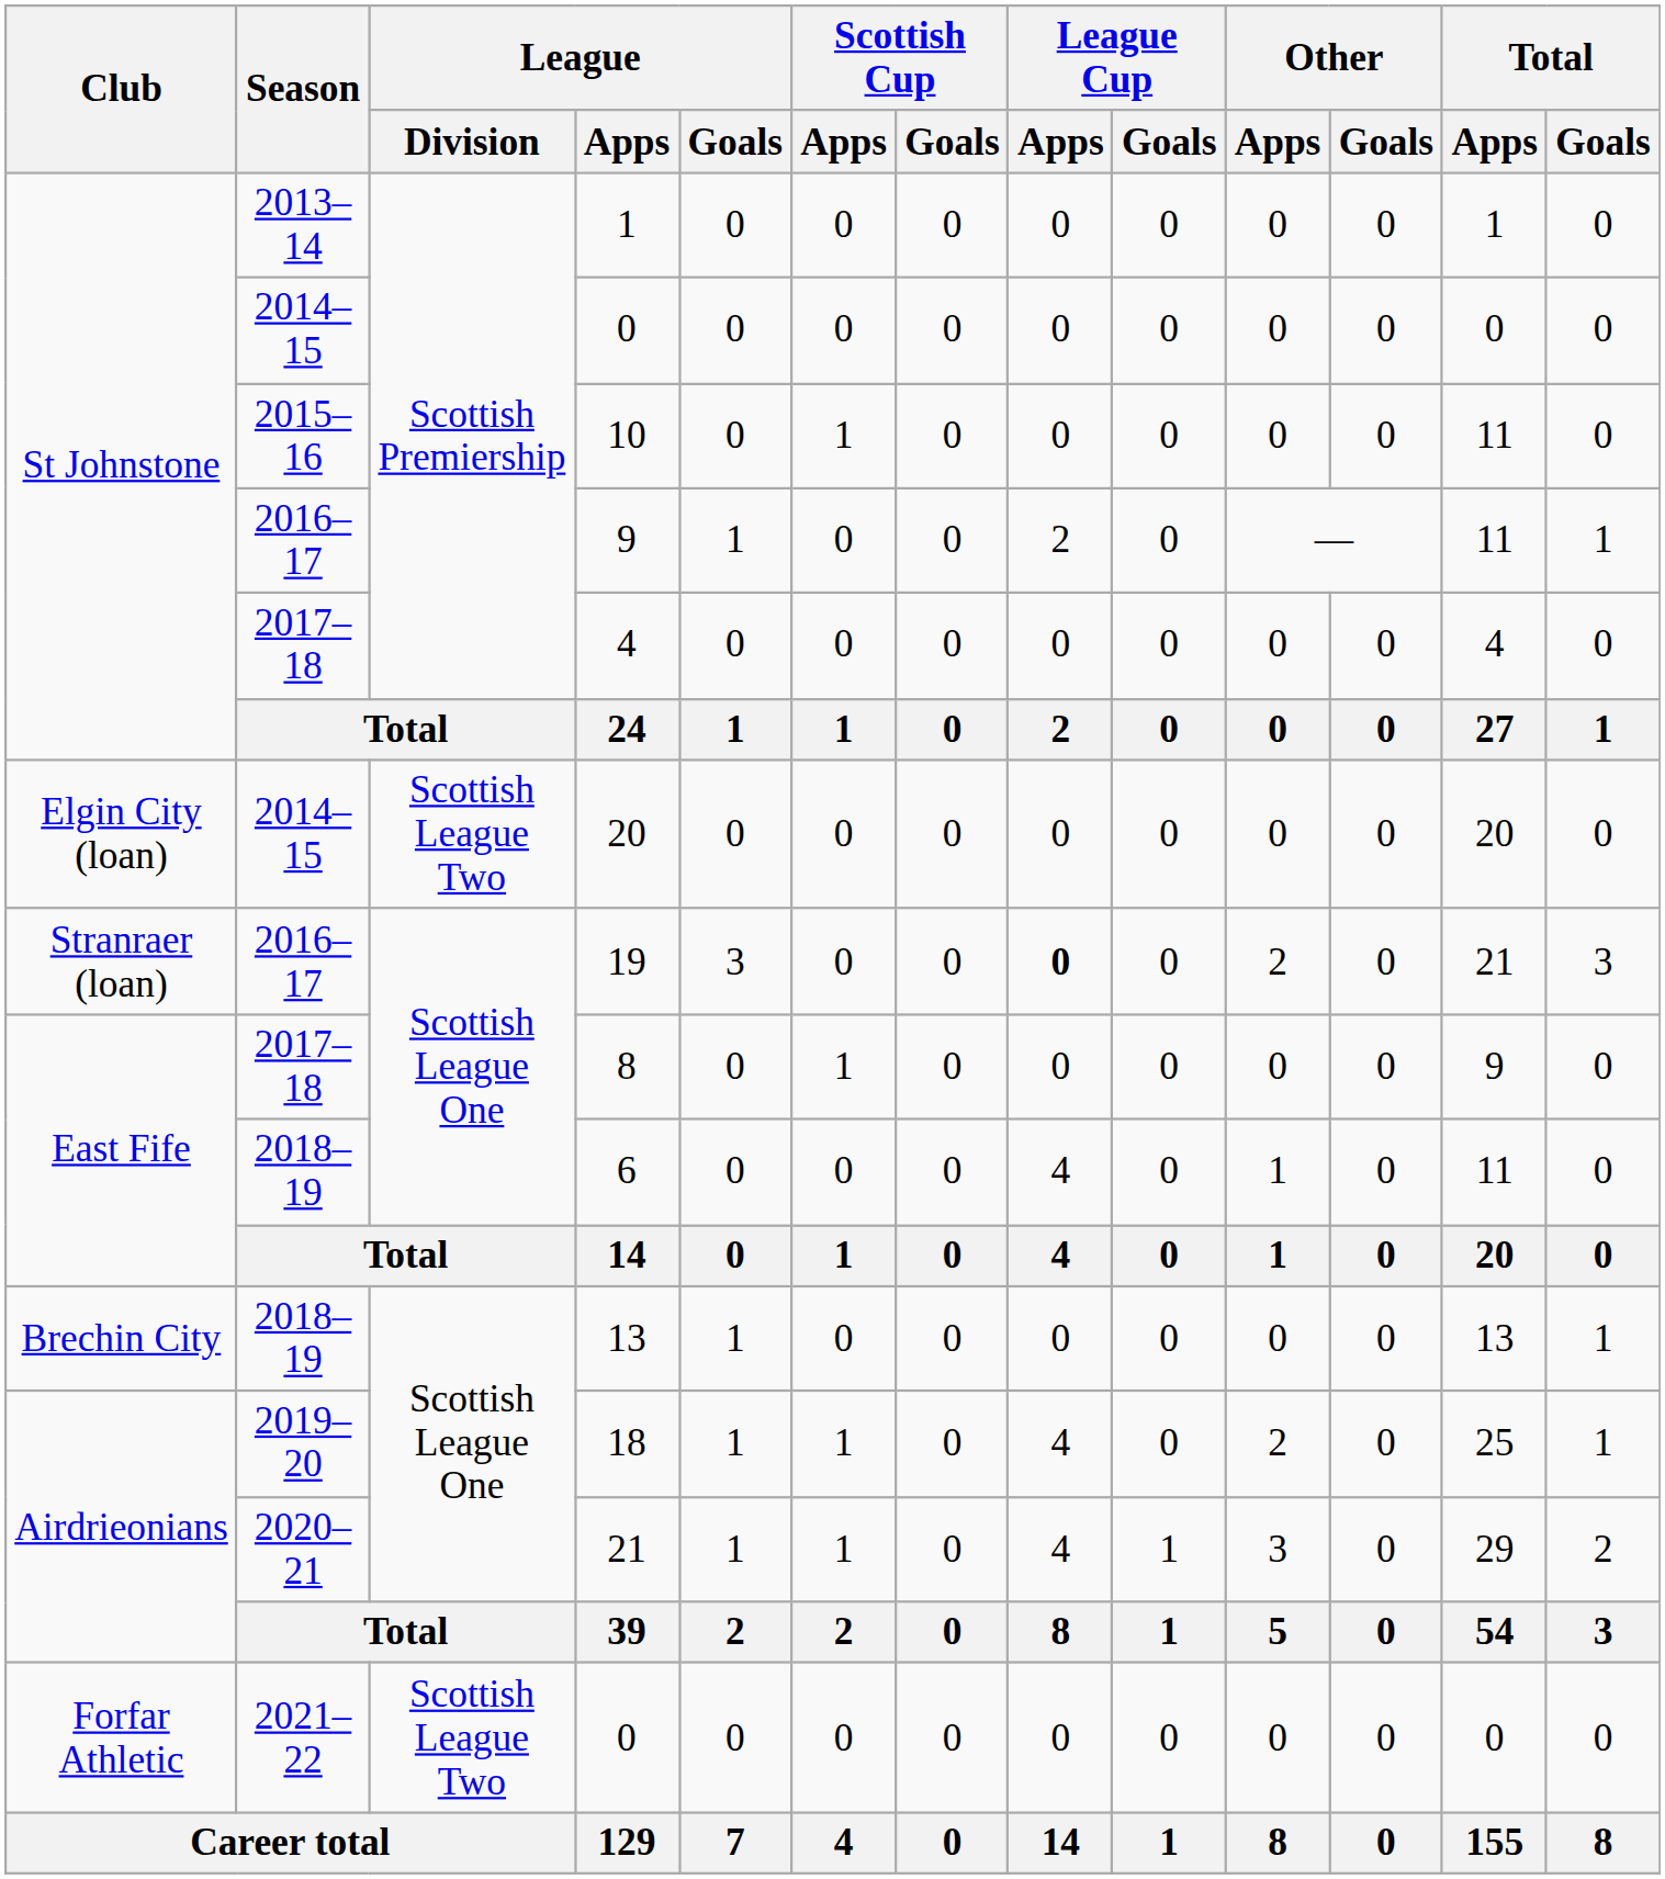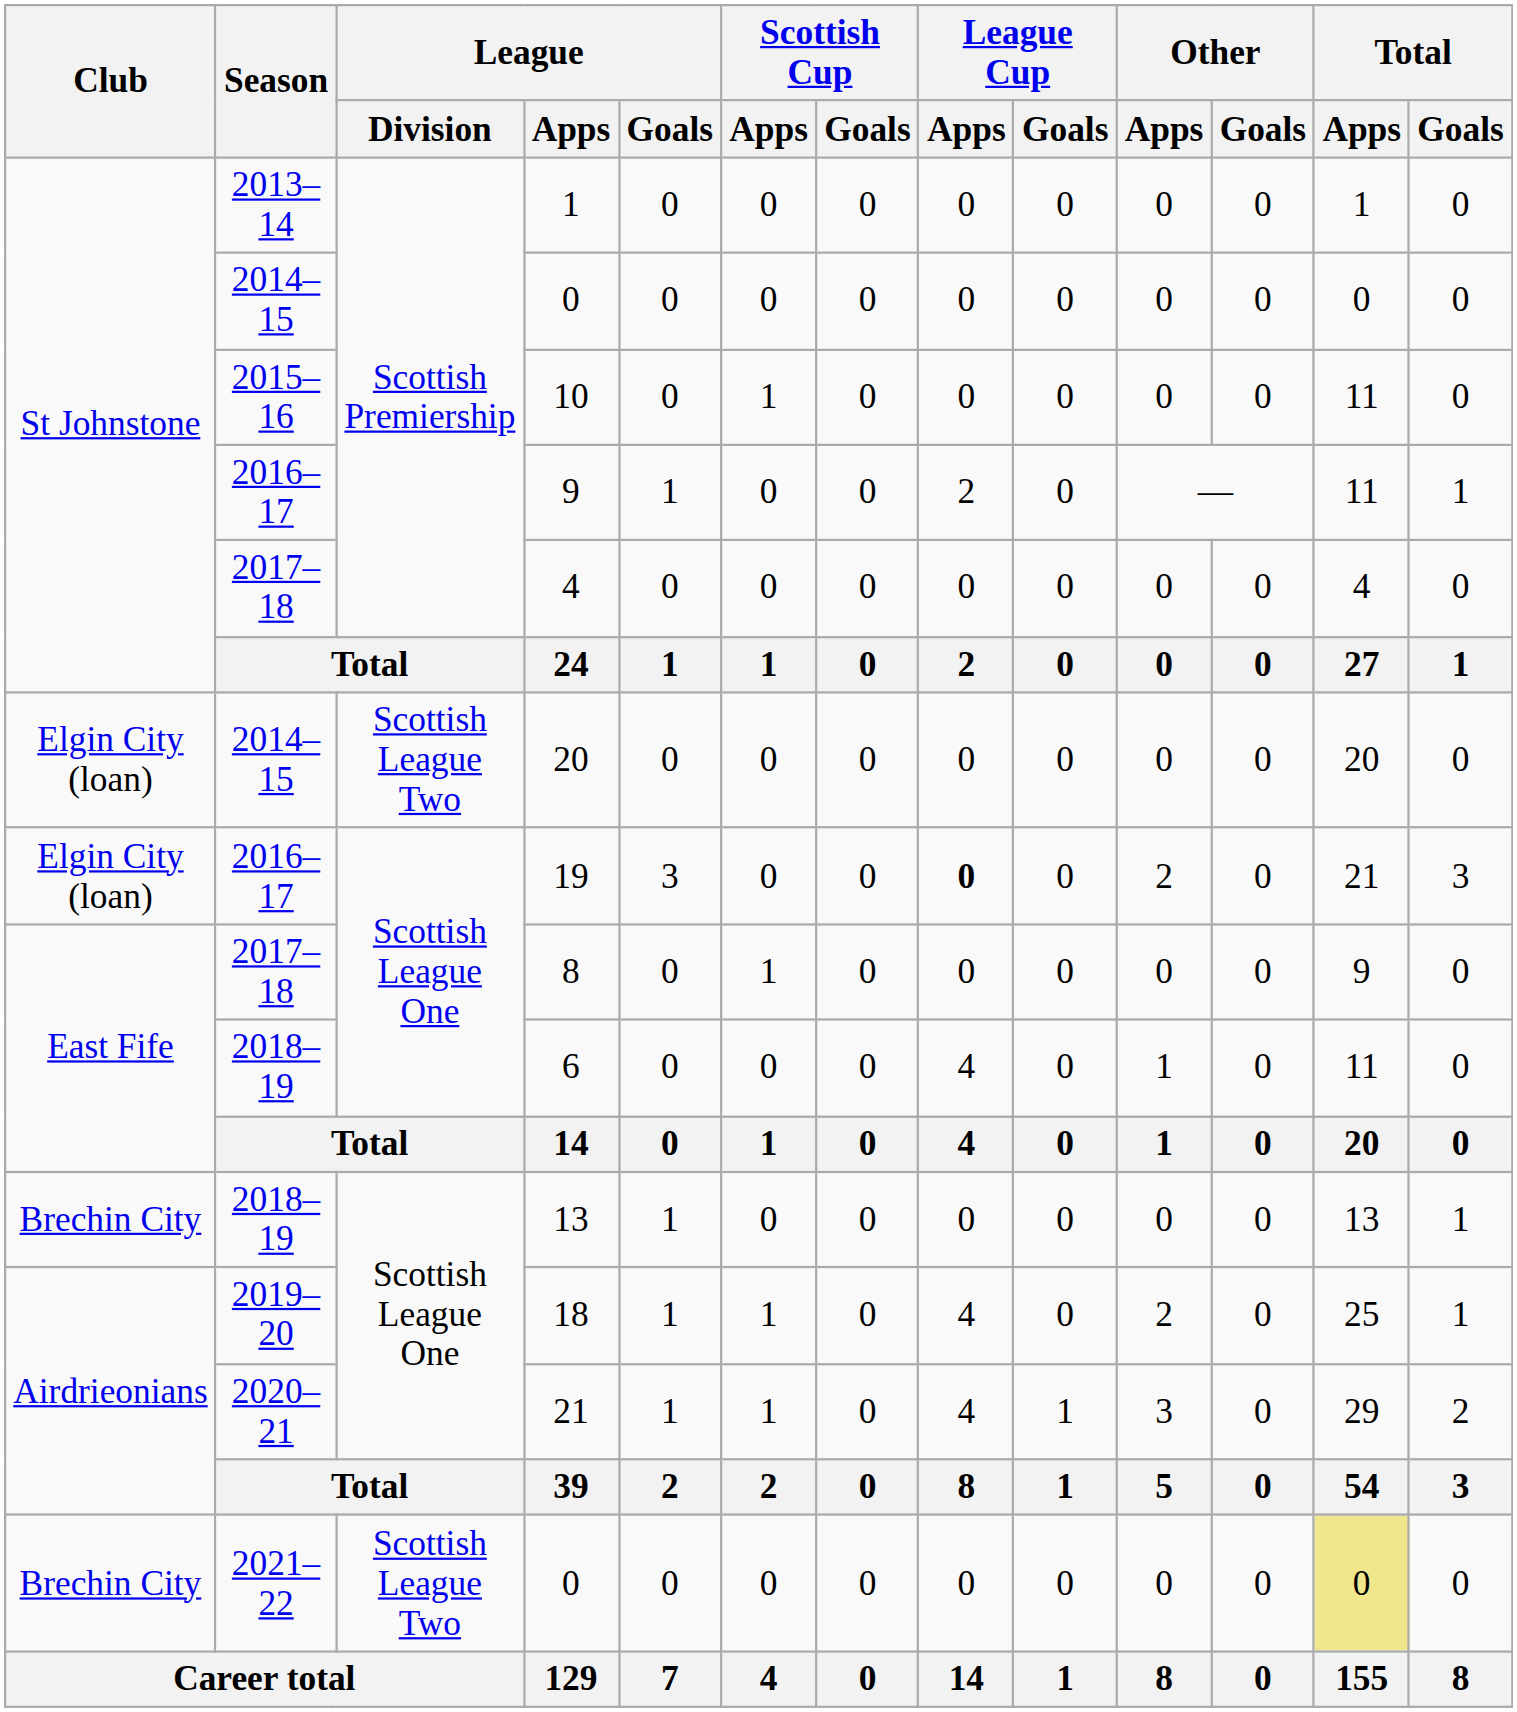 <table class="wikitable" style="text-align: center">
 <tr>
 <th rowspan="2">Club</th>
 <th rowspan="2">Season</th>
 <th colspan="3">League</th>
 <th colspan="2"><a href='#'>Scottish Cup</a></th>
 <th colspan="2"><a href='#'>League Cup</a></th>
 <th colspan="2">Other</th>
 <th colspan="2">Total</th>
 </tr>
 <tr>
 <th>Division</th>
 <th>Apps</th>
 <th>Goals</th>
 <th>Apps</th>
 <th>Goals</th>
 <th>Apps</th>
 <th>Goals</th>
 <th>Apps</th>
 <th>Goals</th>
 <th>Apps</th>
 <th>Goals</th>
 </tr>
 <tr>
 <td rowspan="6"><a href='#'>St Johnstone</a></td>
 <td><a href='#'>2013–14</a></td>
 <td rowspan="5"><a href='#'>Scottish Premiership</a></td>
 <td>1</td>
 <td>0</td>
 <td>0</td>
 <td>0</td>
 <td>0</td>
 <td>0</td>
 <td>0</td>
 <td>0</td>
 <td>1</td>
 <td>0</td>
 </tr>
 <tr>
 <td><a href='#'>2014–15</a></td>
 <td>0</td>
 <td>0</td>
 <td>0</td>
 <td>0</td>
 <td>0</td>
 <td>0</td>
 <td>0</td>
 <td>0</td>
 <td>0</td>
 <td>0</td>
 </tr>
 <tr>
 <td><a href='#'>2015–16</a></td>
 <td>10</td>
 <td>0</td>
 <td>1</td>
 <td>0</td>
 <td>0</td>
 <td>0</td>
 <td>0</td>
 <td>0</td>
 <td>11</td>
 <td>0</td>
 </tr>
 <tr>
 <td><a href='#'>2016–17</a></td>
 <td>9</td>
 <td>1</td>
 <td>0</td>
 <td>0</td>
 <td>2</td>
 <td>0</td>
 <td colspan="2">—</td>
 <td>11</td>
 <td>1</td>
 </tr>
 <tr>
 <td><a href='#'>2017–18</a></td>
 <td>4</td>
 <td>0</td>
 <td>0</td>
 <td>0</td>
 <td>0</td>
 <td>0</td>
 <td>0</td>
 <td>0</td>
 <td>4</td>
 <td>0</td>
 </tr>
 <tr>
 <th colspan="2">Total</th>
 <th>24</th>
 <th>1</th>
 <th>1</th>
 <th>0</th>
 <th>2</th>
 <th>0</th>
 <th>0</th>
 <th>0</th>
 <th>27</th>
 <th>1</th>
 </tr>
 <tr>
 <td><a href='#'>Elgin City</a> (loan)</td>
 <td><a href='#'>2014–15</a></td>
 <td><a href='#'>Scottish League Two</a></td>
 <td>20</td>
 <td>0</td>
 <td>0</td>
 <td>0</td>
 <td>0</td>
 <td>0</td>
 <td>0</td>
 <td>0</td>
 <td>20</td>
 <td>0</td>
 </tr>
 <tr>
-<td><a href='#'>Stranraer</a> (loan)</td>
+<td><a href='#'>Elgin City</a> (loan)</td>
 <td><a href='#'>2016–17</a></td>
 <td rowspan="3"><a href='#'>Scottish League One</a></td>
 <td>19</td>
 <td>3</td>
 <td>0</td>
 <td>0</td>
 <td><strong>0</strong></td>
 <td>0</td>
 <td>2</td>
 <td>0</td>
 <td>21</td>
 <td>3</td>
 </tr>
 <tr>
 <td rowspan=3><a href='#'>East Fife</a></td>
 <td><a href='#'>2017–18</a></td>
 <td>8</td>
 <td>0</td>
 <td>1</td>
 <td>0</td>
 <td>0</td>
 <td>0</td>
 <td>0</td>
 <td>0</td>
 <td>9</td>
 <td>0</td>
 </tr>
 <tr>
 <td><a href='#'>2018–19</a></td>
 <td>6</td>
 <td>0</td>
 <td>0</td>
 <td>0</td>
 <td>4</td>
 <td>0</td>
 <td>1</td>
 <td>0</td>
 <td>11</td>
 <td>0</td>
 </tr>
 <tr>
 <th colspan=2>Total</th>
 <th>14</th>
 <th>0</th>
 <th>1</th>
 <th>0</th>
 <th>4</th>
 <th>0</th>
 <th>1</th>
 <th>0</th>
 <th>20</th>
 <th>0</th>
 </tr>
 <tr>
 <td><a href='#'>Brechin City</a></td>
 <td><a href='#'>2018–19</a></td>
 <td rowspan="3">Scottish League One</td>
 <td>13</td>
 <td>1</td>
 <td>0</td>
 <td>0</td>
 <td>0</td>
 <td>0</td>
 <td>0</td>
 <td>0</td>
 <td>13</td>
 <td>1</td>
 </tr>
 <tr>
 <td rowspan="3"><a href='#'>Airdrieonians</a></td>
 <td><a href='#'>2019–20</a></td>
 <td>18</td>
 <td>1</td>
 <td>1</td>
 <td>0</td>
 <td>4</td>
 <td>0</td>
 <td>2</td>
 <td>0</td>
 <td>25</td>
 <td>1</td>
 </tr>
 <tr>
 <td><a href='#'>2020–21</a></td>
 <td>21</td>
 <td>1</td>
 <td>1</td>
 <td>0</td>
 <td>4</td>
 <td>1</td>
 <td>3</td>
 <td>0</td>
 <td>29</td>
 <td>2</td>
 </tr>
 <tr>
 <th colspan="2">Total</th>
 <th>39</th>
 <th>2</th>
 <th>2</th>
 <th>0</th>
 <th>8</th>
 <th>1</th>
 <th>5</th>
 <th>0</th>
 <th>54</th>
 <th>3</th>
 </tr>
 <tr>
-<td><a href='#'>Forfar Athletic</a></td>
+<td><a href='#'>Brechin City</a></td>
 <td><a href='#'>2021–22</a></td>
 <td><a href='#'>Scottish League Two</a></td>
 <td>0</td>
 <td>0</td>
 <td>0</td>
 <td>0</td>
 <td>0</td>
 <td>0</td>
 <td>0</td>
 <td>0</td>
-<td>0</td>
+<td style="background: khaki;">0</td>
 <td>0</td>
 </tr>
 <tr>
 <th colspan="3">Career total</th>
 <th>129</th>
 <th>7</th>
 <th>4</th>
 <th>0</th>
 <th>14</th>
 <th>1</th>
 <th>8</th>
 <th>0</th>
 <th>155</th>
 <th>8</th>
 </tr>
 </table>
